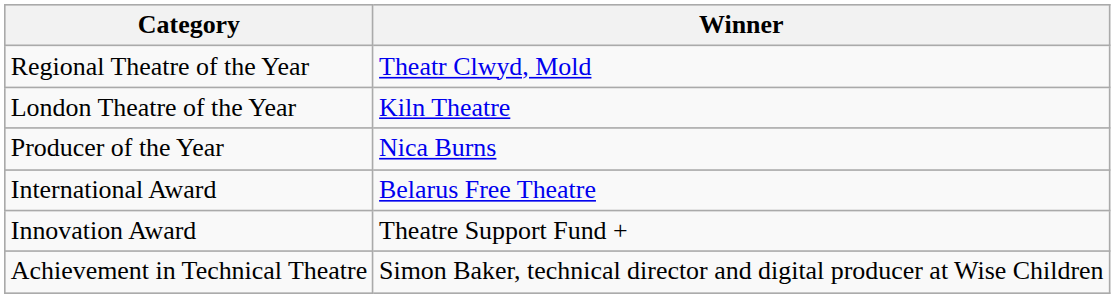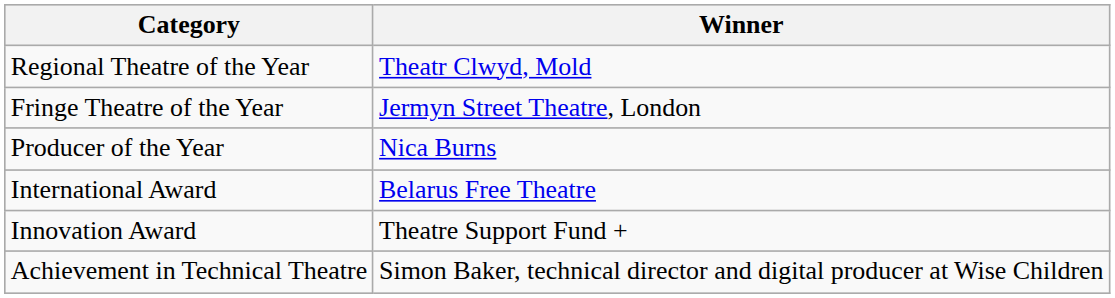 <table class="wikitable">
 <tr>
 <th>Category</th>
 <th>Winner</th>
 </tr>
 <tr>
 <td>Regional Theatre of the Year</td>
 <td><a href='#'>Theatr Clwyd, Mold</a></td>
 </tr>
 <tr>
-<td>London Theatre of the Year</td>
-<td><a href='#'>Kiln Theatre</a></td>
+<td>Fringe Theatre of the Year</td>
+<td><a href='#'>Jermyn Street Theatre</a>, London</td>
 </tr>
 <tr>
 <td>Producer of the Year</td>
 <td><a href='#'>Nica Burns</a></td>
 </tr>
 <tr>
 <td>International Award</td>
 <td><a href='#'>Belarus Free Theatre</a></td>
 </tr>
 <tr>
 <td>Innovation Award</td>
 <td>Theatre Support Fund +</td>
 </tr>
 <tr>
 <td>Achievement in Technical Theatre</td>
 <td>Simon Baker, technical director and digital producer at Wise Children</td>
 </tr>
 </table>
